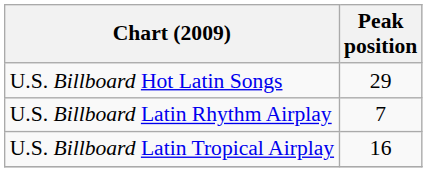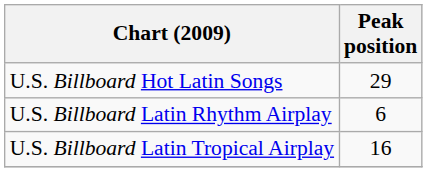 <table class="wikitable sortable">
 <tr>
 <th align="left">Chart (2009)</th>
 <th align="left">Peak<br>position</th>
 </tr>
 <tr>
 <td align="left">U.S. <em>Billboard</em> <a href='#'>Hot Latin Songs</a></td>
 <td align="center">29</td>
 </tr>
 <tr>
 <td align="left">U.S. <em>Billboard</em> <a href='#'>Latin Rhythm Airplay</a></td>
-<td align="center">7</td>
+<td align="center">6</td>
 </tr>
 <tr>
 <td align="left">U.S. <em>Billboard</em> <a href='#'>Latin Tropical Airplay</a></td>
 <td align="center">16</td>
 </tr>
 <tr>
 </tr>
 </table>
